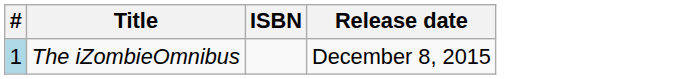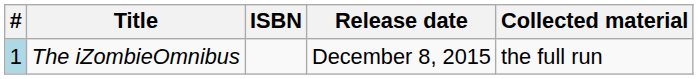 <table class="wikitable">
 <tr>
 <th>#</th>
 <th>Title</th>
 <th>ISBN</th>
 <th>Release date</th>
+<th>Collected material</th>
 </tr>
 <tr>
 <td style="background: lightblue;">1</td>
 <td><em>The iZombieOmnibus</em></td>
 <td></td>
 <td>December 8, 2015</td>
+<td>the full run</td>
 </tr>
 </table>
